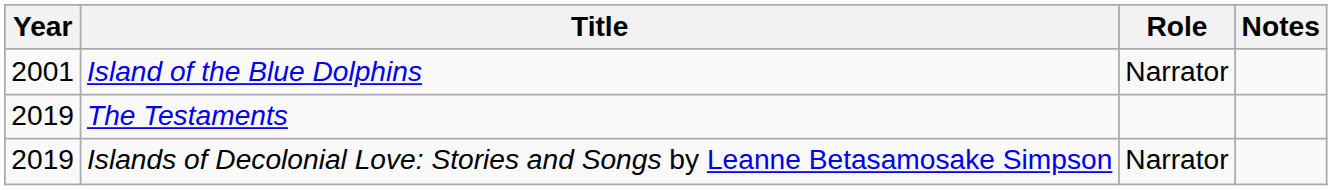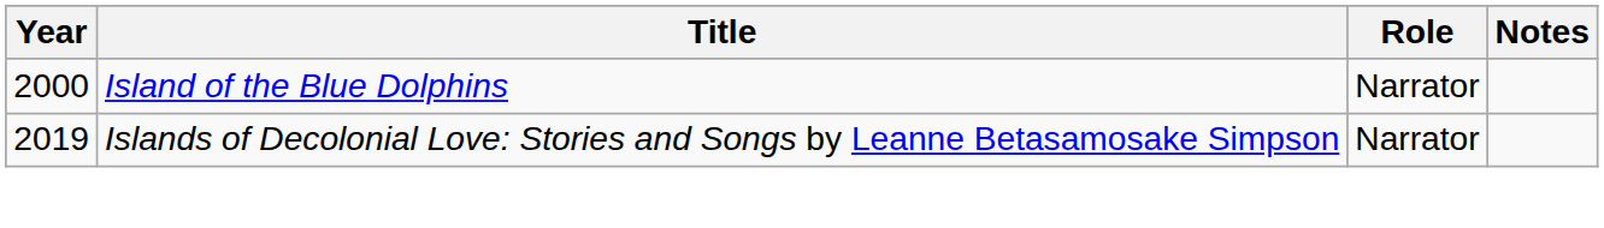 <table class="wikitable sortable">
 <tr>
 <th>Year</th>
 <th>Title</th>
 <th>Role</th>
 <th class="unsortable">Notes</th>
 </tr>
 <tr>
-<td>2001</td>
+<td>2000</td>
 <td><em><a href='#'>Island of the Blue Dolphins</a></em></td>
 <td>Narrator</td>
-<td></td>
-</tr>
-<tr>
-<td>2019</td>
-<td data-sort-value="Testaments, The"><em><a href='#'>The Testaments</a></em></td>
-<td></td>
 <td></td>
 </tr>
 <tr>
 <td>2019</td>
 <td><em>Islands of Decolonial Love: Stories and Songs</em> by <a href='#'>Leanne Betasamosake Simpson</a></td>
 <td>Narrator</td>
 <td></td>
 </tr>
 </table>
